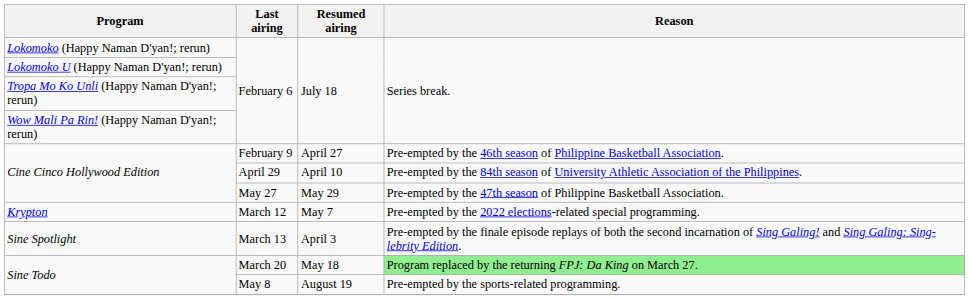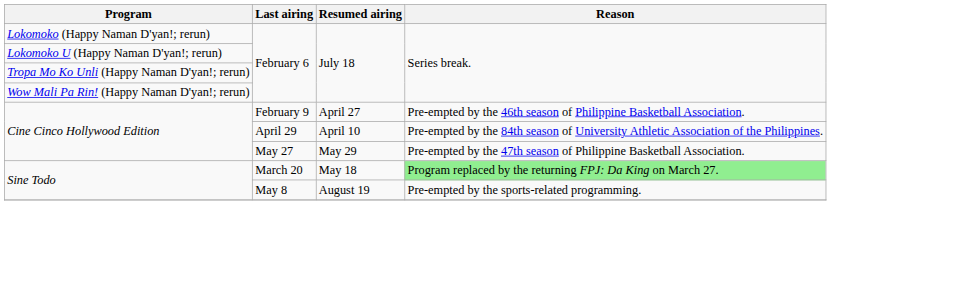 <table class="wikitable">
 <tr>
 <th>Program</th>
 <th>Last airing</th>
 <th>Resumed airing</th>
 <th>Reason</th>
 </tr>
 <tr>
 <td><em><a href='#'>Lokomoko</a></em> (Happy Naman D'yan!; rerun)</td>
 <td rowspan="4">February 6</td>
 <td rowspan="4">July 18</td>
 <td rowspan="4">Series break.</td>
 </tr>
 <tr>
 <td><em><a href='#'>Lokomoko U</a></em> (Happy Naman D'yan!; rerun)</td>
 </tr>
 <tr>
 <td><em><a href='#'>Tropa Mo Ko Unli</a></em> (Happy Naman D'yan!; rerun)</td>
 </tr>
 <tr>
 <td><em><a href='#'>Wow Mali Pa Rin!</a></em> (Happy Naman D'yan!; rerun)</td>
 </tr>
 <tr>
 <td rowspan="3"><em>Cine Cinco Hollywood Edition</em></td>
 <td>February 9</td>
 <td>April 27</td>
 <td>Pre-empted by the <a href='#'>46th season</a> of <a href='#'>Philippine Basketball Association</a>.</td>
 </tr>
 <tr>
 <td>April 29</td>
 <td>April 10</td>
 <td>Pre-empted by the <a href='#'>84th season</a> of <a href='#'>University Athletic Association of the Philippines</a>.</td>
 </tr>
 <tr>
 <td>May 27</td>
 <td>May 29</td>
 <td>Pre-empted by the <a href='#'>47th season</a> of Philippine Basketball Association.</td>
 </tr>
 <tr>
-<td><em><a href='#'>Krypton</a></em></td>
-<td>March 12</td>
-<td>May 7</td>
-<td>Pre-empted by the <a href='#'>2022 elections</a>-related special programming.</td>
-</tr>
-<tr>
-<td><em>Sine Spotlight</em></td>
-<td>March 13</td>
-<td>April 3</td>
-<td>Pre-empted by the finale episode replays of both the second incarnation of <em><a href='#'>Sing Galing!</a></em> and <em><a href='#'>Sing Galing: Sing-lebrity Edition</a></em>.</td>
-</tr>
-<tr>
 <td rowspan="2"><em>Sine Todo</em></td>
 <td>March 20</td>
 <td>May 18</td>
 <td style="background: lightgreen;">Program replaced by the returning <em>FPJ: Da King</em> on March 27.</td>
 </tr>
 <tr>
 <td>May 8</td>
 <td>August 19</td>
 <td>Pre-empted by the sports-related programming.</td>
 </tr>
 <tr>
 </tr>
 </table>
